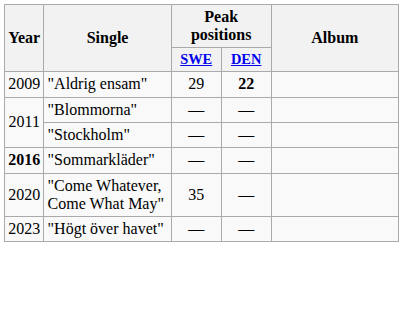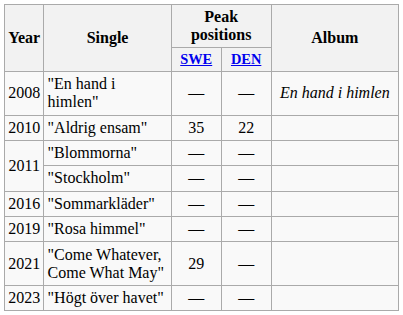 <table class="wikitable">
 <tr>
 <th align="center" rowspan="2" width="10">Year</th>
 <th align="center" rowspan="2" width="120">Single</th>
 <th align="center" colspan="2" width="20">Peak positions</th>
 <th align="center" rowspan="2" width="120">Album</th>
 </tr>
 <tr>
 <th scope="col" style="width:3em;font-size:90%;"><a href='#'>SWE</a><br></th>
 <th scope="col" style="width:3em;font-size:90%;"><a href='#'>DEN</a><br></th>
 </tr>
 <tr>
-<td style="text-align:center;">2009</td>
+<td style="text-align:center;">2008</td>
+<td>"En hand i himlen"</td>
+<td style="text-align:center;">—</td>
+<td style="text-align:center;">—</td>
+<td style="text-align:center;"><em>En hand i himlen</em></td>
+</tr>
+<tr>
+<td style="text-align:center;">2010</td>
 <td>"Aldrig ensam"</td>
-<td style="text-align:center;">29<br></td>
-<td style="text-align:center;"><strong>22</strong></td>
+<td style="text-align:center;">35</td>
+<td style="text-align:center;">22</td>
 <td style="text-align:center;"></td>
 </tr>
 <tr>
 <td style="text-align:center;" rowspan=2>2011</td>
 <td>"Blommorna"</td>
 <td style="text-align:center;">—</td>
 <td style="text-align:center;">—</td>
 <td style="text-align:center;"></td>
 </tr>
 <tr>
 <td>"Stockholm"</td>
 <td style="text-align:center;">—</td>
 <td style="text-align:center;">—</td>
 <td style="text-align:center;"></td>
 </tr>
 <tr>
-<td><strong>2016</strong></td>
+<td>2016</td>
 <td>"Sommarkläder"</td>
 <td style="text-align:center;">—</td>
 <td style="text-align:center;">—</td>
 <td></td>
 </tr>
 <tr>
-<td>2020</td>
+<td>2019</td>
+<td>"Rosa himmel"</td>
+<td style="text-align:center;">—</td>
+<td style="text-align:center;">—</td>
+<td></td>
+</tr>
+<tr>
+<td>2021</td>
 <td>"Come Whatever, Come What May"<br></td>
-<td style="text-align:center;">35</td>
+<td style="text-align:center;">29<br></td>
 <td style="text-align:center;">—</td>
 <td></td>
 </tr>
 <tr>
 <td>2023</td>
 <td>"Högt över havet"</td>
 <td style="text-align:center;">—</td>
 <td style="text-align:center;">—</td>
 <td></td>
 </tr>
 </table>
